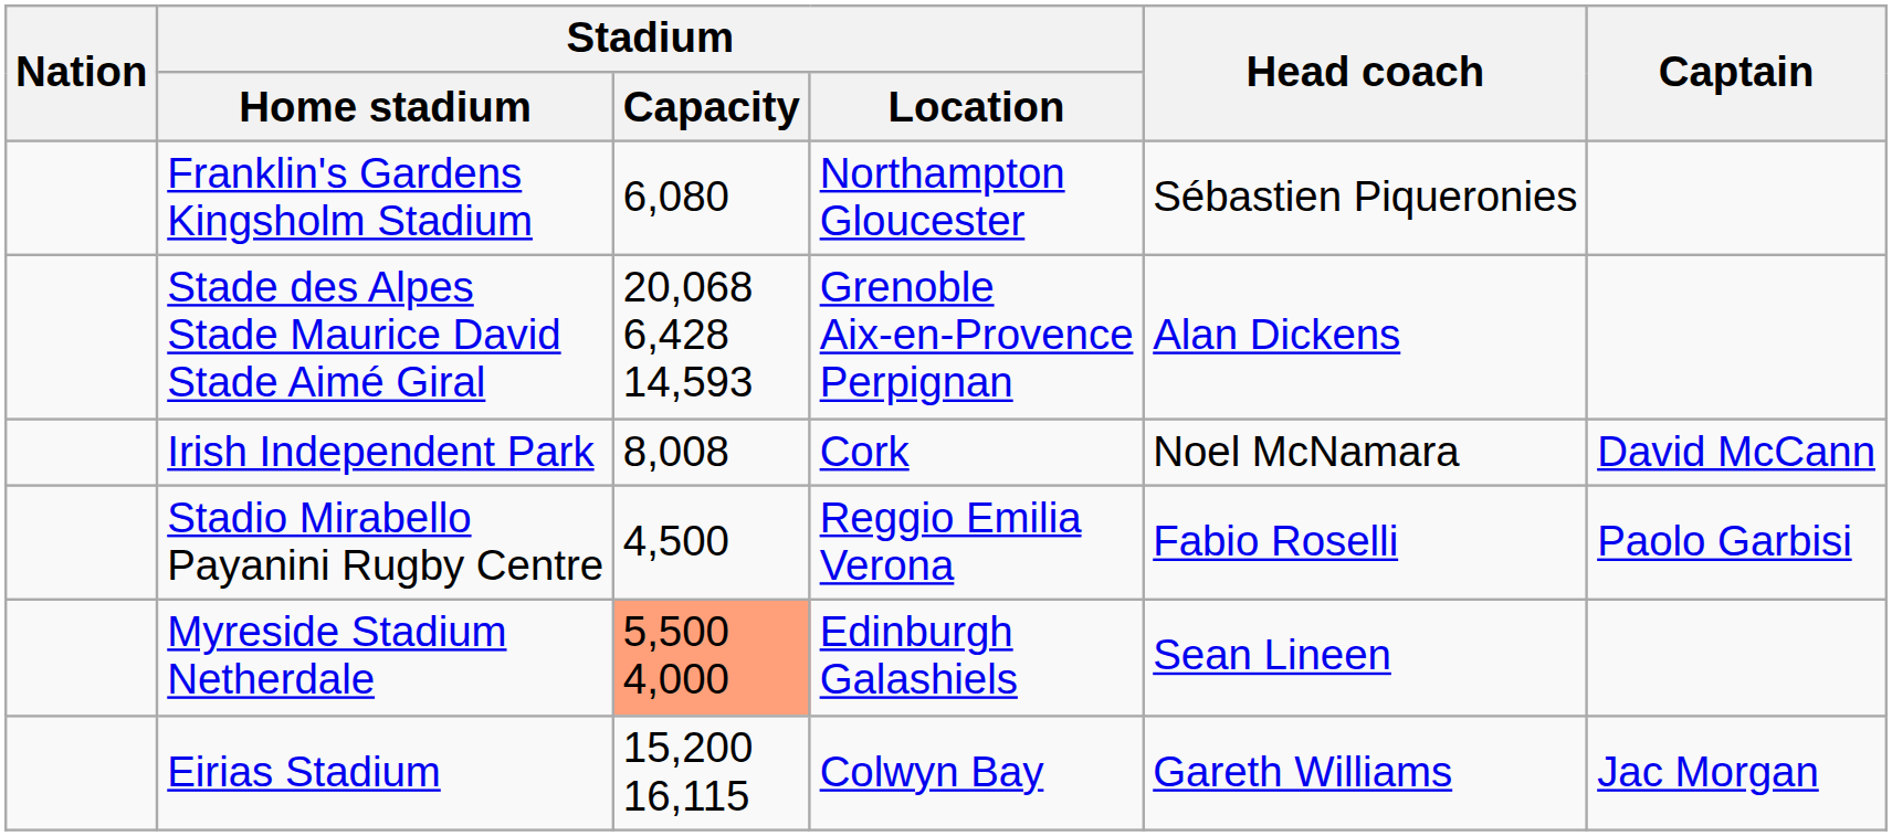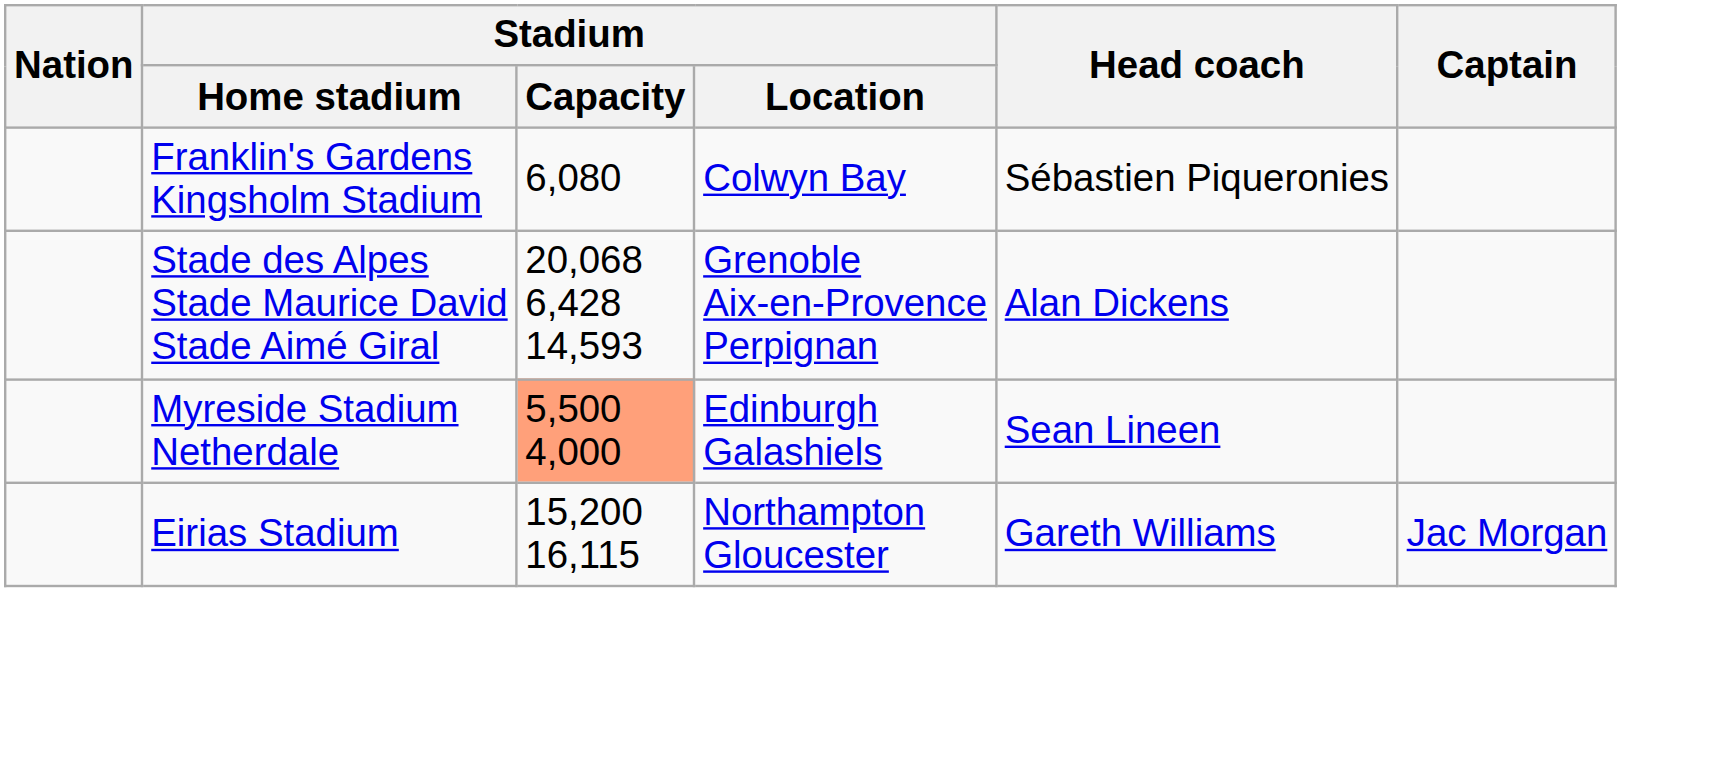 <table class="wikitable">
 <tr>
 <th rowspan="2">Nation</th>
 <th colspan="3">Stadium</th>
 <th rowspan="2">Head coach</th>
 <th rowspan="2">Captain</th>
 </tr>
 <tr>
 <th>Home stadium</th>
 <th>Capacity</th>
 <th>Location</th>
 </tr>
 <tr>
 <td></td>
 <td><a href='#'>Franklin's Gardens</a><br><a href='#'>Kingsholm Stadium</a></td>
 <td>6,080</td>
-<td><a href='#'>Northampton</a><br><a href='#'>Gloucester</a></td>
+<td><a href='#'>Colwyn Bay</a></td>
 <td>Sébastien Piqueronies</td>
 <td></td>
 </tr>
 <tr>
 <td></td>
 <td><a href='#'>Stade des Alpes</a><br><a href='#'>Stade Maurice David</a><br><a href='#'>Stade Aimé Giral</a></td>
 <td>20,068<br>6,428<br>14,593</td>
 <td><a href='#'>Grenoble</a><br><a href='#'>Aix-en-Provence</a><br><a href='#'>Perpignan</a></td>
 <td><a href='#'>Alan Dickens</a></td>
 <td></td>
-</tr>
-<tr>
-<td></td>
-<td><a href='#'>Irish Independent Park</a></td>
-<td>8,008</td>
-<td><a href='#'>Cork</a></td>
-<td>Noel McNamara</td>
-<td><a href='#'>David McCann</a></td>
-</tr>
-<tr>
-<td></td>
-<td><a href='#'>Stadio Mirabello</a><br>Payanini Rugby Centre</td>
-<td>4,500<br></td>
-<td><a href='#'>Reggio Emilia</a><br><a href='#'>Verona</a></td>
-<td><a href='#'>Fabio Roselli</a></td>
-<td><a href='#'>Paolo Garbisi</a></td>
 </tr>
 <tr>
 <td> </td>
 <td><a href='#'>Myreside Stadium</a><br><a href='#'>Netherdale</a></td>
 <td style="background: lightsalmon;">5,500<br>4,000</td>
 <td><a href='#'>Edinburgh</a><br><a href='#'>Galashiels</a></td>
 <td><a href='#'>Sean Lineen</a></td>
 <td></td>
 </tr>
 <tr>
 <td></td>
 <td><a href='#'>Eirias Stadium</a></td>
 <td>15,200<br>16,115</td>
-<td><a href='#'>Colwyn Bay</a></td>
+<td><a href='#'>Northampton</a><br><a href='#'>Gloucester</a></td>
 <td><a href='#'>Gareth Williams</a></td>
 <td><a href='#'>Jac Morgan</a></td>
 </tr>
 </table>
